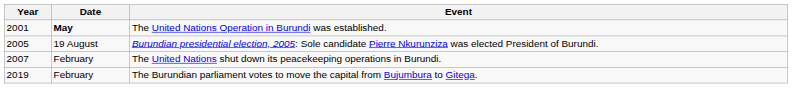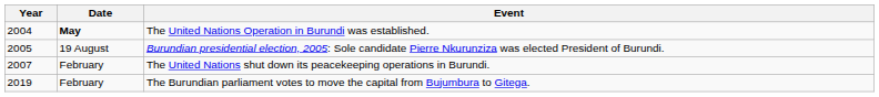 <table class="wikitable" width="100%">
 <tr>
 <th style="width:6%">Year</th>
 <th style="width:10%">Date</th>
 <th>Event</th>
 </tr>
 <tr>
-<td>2001</td>
+<td>2004</td>
 <td><strong>May</strong></td>
 <td>The <a href='#'>United Nations Operation in Burundi</a> was established.</td>
 </tr>
 <tr>
 <td>2005</td>
 <td>19 August</td>
 <td><em><a href='#'>Burundian presidential election, 2005</a></em>: Sole candidate <a href='#'>Pierre Nkurunziza</a> was elected President of Burundi.</td>
 </tr>
 <tr>
 <td>2007</td>
 <td>February</td>
 <td>The <a href='#'>United Nations</a> shut down its peacekeeping operations in Burundi.</td>
 </tr>
 <tr>
 <td>2019</td>
 <td>February</td>
 <td>The Burundian parliament votes to move the capital from <a href='#'>Bujumbura</a> to <a href='#'>Gitega</a>.</td>
 </tr>
 </table>
